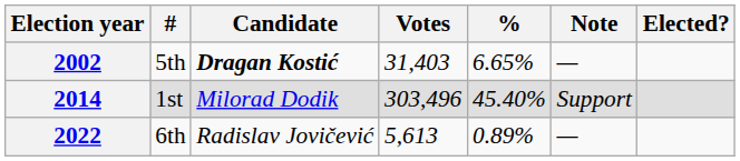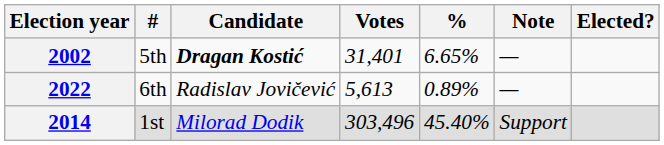 <table class="wikitable">
 <tr>
 <th>Election year</th>
 <th>#</th>
 <th>Candidate</th>
 <th>Votes</th>
 <th>%</th>
 <th>Note</th>
 <th>Elected?</th>
 </tr>
 <tr>
 <th><a href='#'>2002</a></th>
 <td> 5th</td>
 <td><strong><em>Dragan Kostić</em></strong></td>
-<td><em>31,403</em></td>
+<td><em>31,401</em></td>
 <td><em>6.65%</em></td>
+<td><em>—</em></td>
+<td></td>
+</tr>
+<tr>
+<th><a href='#'>2022</a></th>
+<td> 6th</td>
+<td><em>Radislav Jovičević</em></td>
+<td><em>5,613</em></td>
+<td><em>0.89%</em></td>
 <td><em>—</em></td>
 <td></td>
 </tr>
 <tr style="background:#dfdfdf;">
 <th><a href='#'>2014</a></th>
 <td> 1st</td>
 <td><em><a href='#'>Milorad Dodik</a></em></td>
 <td><em>303,496</em></td>
 <td><em>45.40%</em></td>
 <td><em>Support</em></td>
 <td></td>
 </tr>
-<tr>
-<th><a href='#'>2022</a></th>
-<td> 6th</td>
-<td><em>Radislav Jovičević</em></td>
-<td><em>5,613</em></td>
-<td><em>0.89%</em></td>
-<td><em>—</em></td>
-<td></td>
-</tr>
 </table>
